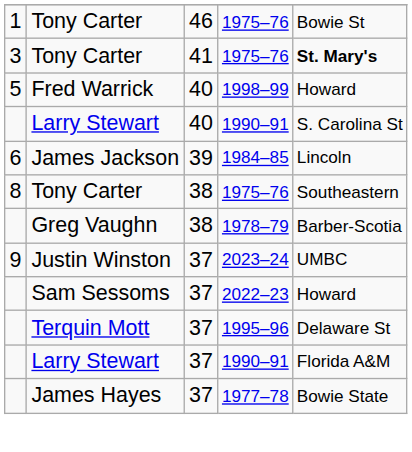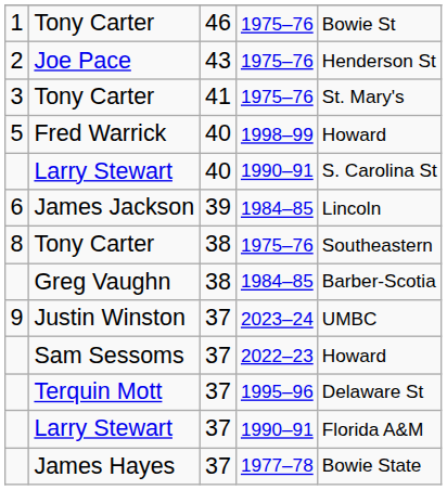 <table class="wikitable">
 <tr>
 </tr>
 <tr>
 <td>1</td>
 <td>Tony Carter</td>
 <td>46</td>
 <td style="font-size:80%;"><a href='#'>1975–76</a></td>
 <td style="font-size:80%;">Bowie St</td>
 </tr>
 <tr>
+<td>2</td>
+<td><a href='#'>Joe Pace</a></td>
+<td>43</td>
+<td style="font-size:80%;"><a href='#'>1975–76</a></td>
+<td style="font-size:80%;">Henderson St</td>
+</tr>
+<tr>
 <td>3</td>
 <td>Tony Carter</td>
 <td>41</td>
 <td style="font-size:80%;"><a href='#'>1975–76</a></td>
-<td style="font-size:80%;"><strong>St. Mary's</strong></td>
+<td style="font-size:80%;">St. Mary's</td>
 </tr>
 <tr>
 <td>5</td>
 <td>Fred Warrick</td>
 <td>40</td>
 <td style="font-size:80%;"><a href='#'>1998–99</a></td>
 <td style="font-size:80%;">Howard</td>
 </tr>
 <tr>
 <td></td>
 <td><a href='#'>Larry Stewart</a></td>
 <td>40</td>
 <td style="font-size:80%;"><a href='#'>1990–91</a></td>
 <td style="font-size:80%;">S. Carolina St</td>
 </tr>
 <tr>
 <td>6</td>
 <td>James Jackson</td>
 <td>39</td>
 <td style="font-size:80%;"><a href='#'>1984–85</a></td>
 <td style="font-size:80%;">Lincoln</td>
 </tr>
 <tr>
 <td>8</td>
 <td>Tony Carter</td>
 <td>38</td>
 <td style="font-size:80%;"><a href='#'>1975–76</a></td>
 <td style="font-size:80%;">Southeastern</td>
 </tr>
 <tr>
 <td></td>
 <td>Greg Vaughn</td>
 <td>38</td>
-<td style="font-size:80%;"><a href='#'>1978–79</a></td>
+<td style="font-size:80%;"><a href='#'>1984–85</a></td>
 <td style="font-size:80%;">Barber-Scotia</td>
 </tr>
 <tr>
 <td>9</td>
 <td>Justin Winston</td>
 <td>37</td>
 <td style="font-size:80%;"><a href='#'>2023–24</a></td>
 <td style="font-size:80%;">UMBC</td>
 </tr>
 <tr>
 <td></td>
 <td>Sam Sessoms</td>
 <td>37</td>
 <td style="font-size:80%;"><a href='#'>2022–23</a></td>
 <td style="font-size:80%;">Howard</td>
 </tr>
 <tr>
 <td></td>
 <td><a href='#'>Terquin Mott</a></td>
 <td>37</td>
 <td style="font-size:80%;"><a href='#'>1995–96</a></td>
 <td style="font-size:80%;">Delaware St</td>
 </tr>
 <tr>
 <td></td>
 <td><a href='#'>Larry Stewart</a></td>
 <td>37</td>
 <td style="font-size:80%;"><a href='#'>1990–91</a></td>
 <td style="font-size:80%;">Florida A&M</td>
 </tr>
 <tr>
 <td></td>
 <td>James Hayes</td>
 <td>37</td>
 <td style="font-size:80%;"><a href='#'>1977–78</a></td>
 <td style="font-size:80%;">Bowie State</td>
 </tr>
 </table>
